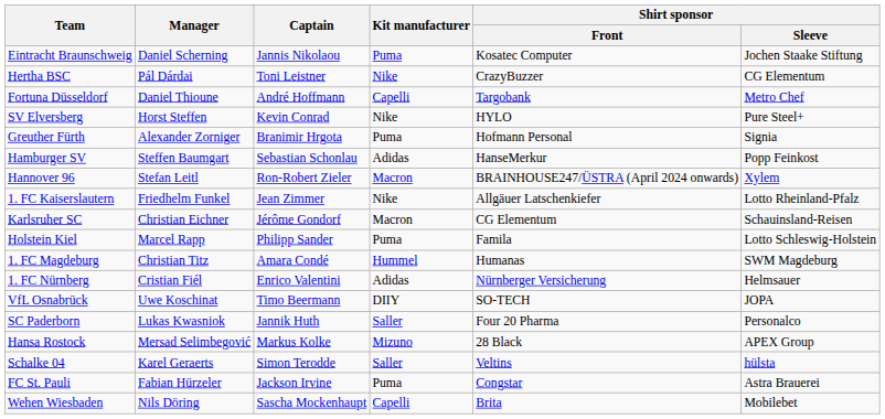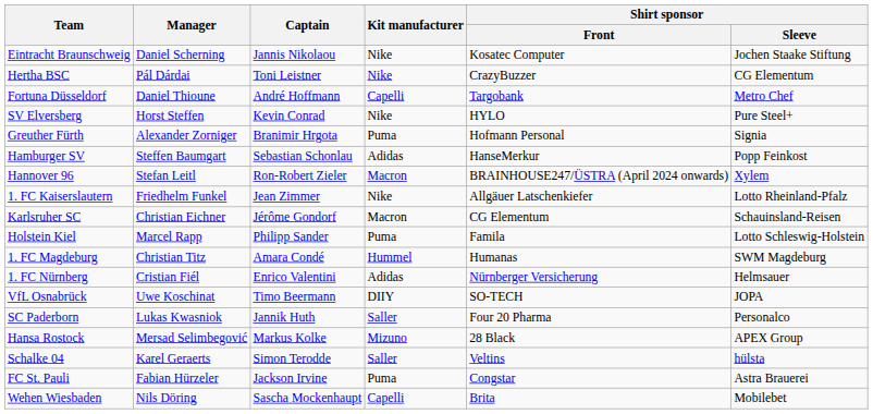 <table class="wikitable sortable">
 <tr>
 <th rowspan="2">Team</th>
 <th rowspan="2">Manager</th>
 <th rowspan="2">Captain</th>
 <th rowspan="2">Kit manufacturer</th>
 <th colspan="2">Shirt sponsor</th>
 </tr>
 <tr>
 <th>Front</th>
 <th>Sleeve</th>
 </tr>
 <tr>
 <td data-sort-value="Braunschweig"><a href='#'>Eintracht Braunschweig</a></td>
 <td data-sort-value="Scherning, Daniel"> <a href='#'>Daniel Scherning</a></td>
 <td data-sort-value="Nikolaou, Jannis"> <a href='#'>Jannis Nikolaou</a></td>
-<td><a href='#'>Puma</a></td>
+<td>Nike</td>
 <td>Kosatec Computer</td>
 <td>Jochen Staake Stiftung</td>
 </tr>
 <tr>
 <td data-sort-value="Berlin, Hertha"><a href='#'>Hertha BSC</a></td>
 <td data-sort-value="Dardai, Pal"> <a href='#'>Pál Dárdai</a></td>
 <td data-sort-value="Leistner, Toni"> <a href='#'>Toni Leistner</a></td>
 <td><a href='#'>Nike</a></td>
 <td>CrazyBuzzer</td>
 <td>CG Elementum</td>
 </tr>
 <tr>
 <td data-sort-value="Düsseldorf"><a href='#'>Fortuna Düsseldorf</a></td>
 <td data-sort-value="Thioune, Daniel"> <a href='#'>Daniel Thioune</a></td>
 <td data-sort-value="Hoffmann, Andre"> <a href='#'>André Hoffmann</a></td>
 <td><a href='#'>Capelli</a></td>
 <td><a href='#'>Targobank</a></td>
 <td><a href='#'>Metro Chef</a></td>
 </tr>
 <tr>
 <td data-sort-value="Elversberg"><a href='#'>SV Elversberg</a></td>
 <td data-sort-value="Steffen, Horst"> <a href='#'>Horst Steffen</a></td>
 <td data-sort-value="Conrad, Kevin"> <a href='#'>Kevin Conrad</a></td>
 <td>Nike</td>
 <td>HYLO</td>
 <td>Pure Steel+</td>
 </tr>
 <tr>
 <td data-sort-value="Furth"><a href='#'>Greuther Fürth</a></td>
 <td data-sort-value="Zorniger, Alexander"> <a href='#'>Alexander Zorniger</a></td>
 <td data-sort-value="Hrgota, Branimir"> <a href='#'>Branimir Hrgota</a></td>
 <td>Puma</td>
 <td>Hofmann Personal</td>
 <td>Signia</td>
 </tr>
 <tr>
 <td data-sort-value="Hamburg"><a href='#'>Hamburger SV</a></td>
 <td data-sort-value="Baumgart, Steffen"> <a href='#'>Steffen Baumgart</a></td>
 <td data-sort-value="Schonlau, Sebastian"> <a href='#'>Sebastian Schonlau</a></td>
 <td>Adidas</td>
 <td>HanseMerkur</td>
 <td>Popp Feinkost</td>
 </tr>
 <tr>
 <td data-sort-value="Hannover"><a href='#'>Hannover 96</a></td>
 <td data-sort-value="Leitl, Stefan"> <a href='#'>Stefan Leitl</a></td>
 <td data-sort-value="Zieler, Ron-Robert"> <a href='#'>Ron-Robert Zieler</a></td>
 <td><a href='#'>Macron</a></td>
 <td>BRAINHOUSE247/<a href='#'>ÜSTRA</a> (April 2024 onwards)</td>
 <td><a href='#'>Xylem</a></td>
 </tr>
 <tr>
 <td data-sort-value="Kaiserslautern"><a href='#'>1. FC Kaiserslautern</a></td>
 <td data-sort-value="Funkel, Friedhelm"> <a href='#'>Friedhelm Funkel</a></td>
 <td data-sort-value="Zimmer, Jean"> <a href='#'>Jean Zimmer</a></td>
 <td>Nike</td>
 <td>Allgäuer Latschenkiefer</td>
 <td>Lotto Rheinland-Pfalz</td>
 </tr>
 <tr>
 <td data-sort-value="Karlsruhe"><a href='#'>Karlsruher SC</a></td>
 <td data-sort-value="Eichner, Christian"> <a href='#'>Christian Eichner</a></td>
 <td data-sort-value="Gondorf, Jerome"> <a href='#'>Jérôme Gondorf</a></td>
 <td>Macron</td>
 <td>CG Elementum</td>
 <td>Schauinsland-Reisen</td>
 </tr>
 <tr>
 <td data-sort-value="Kiel"><a href='#'>Holstein Kiel</a></td>
 <td data-sort-value="Rapp, Marcel"> <a href='#'>Marcel Rapp</a></td>
 <td data-sort-value="Sander, Philipp"> <a href='#'>Philipp Sander</a></td>
 <td>Puma</td>
 <td>Famila</td>
 <td>Lotto Schleswig-Holstein</td>
 </tr>
 <tr>
 <td data-sort-value="Magdeburg"><a href='#'>1. FC Magdeburg</a></td>
 <td data-sort-value="Titz, Christian"> <a href='#'>Christian Titz</a></td>
 <td data-sort-value="Conde, Amara"> <a href='#'>Amara Condé</a></td>
 <td><a href='#'>Hummel</a></td>
 <td>Humanas</td>
 <td>SWM Magdeburg</td>
 </tr>
 <tr>
 <td data-sort-value="Nurnberg"><a href='#'>1. FC Nürnberg</a></td>
 <td data-sort-value="Fiel, Christian"> <a href='#'>Cristian Fiél</a></td>
 <td data-sort-value="Valentini, Enrico"> <a href='#'>Enrico Valentini</a></td>
 <td>Adidas</td>
 <td><a href='#'>Nürnberger Versicherung</a></td>
 <td>Helmsauer</td>
 </tr>
 <tr>
 <td data-sort-value="Osnabruck"><a href='#'>VfL Osnabrück</a></td>
 <td data-sort-value="Koschinat, Uwe"> <a href='#'>Uwe Koschinat</a></td>
 <td data-sort-value="Beermann, Timo"> <a href='#'>Timo Beermann</a></td>
 <td>DIIY</td>
 <td>SO-TECH</td>
 <td>JOPA</td>
 </tr>
 <tr>
 <td data-sort-value="Paderborn"><a href='#'>SC Paderborn</a></td>
 <td data-sort-value="Kwasniok, Lukas"> <a href='#'>Lukas Kwasniok</a></td>
 <td data-sort-value="Huth, Jannik"> <a href='#'>Jannik Huth</a></td>
 <td><a href='#'>Saller</a></td>
 <td>Four 20 Pharma</td>
 <td>Personalco</td>
 </tr>
 <tr>
 <td data-sort-value="Rostock"><a href='#'>Hansa Rostock</a></td>
 <td data-sort-value="Selimbegović, Mersad"> <a href='#'>Mersad Selimbegović</a></td>
 <td data-sort-value="Kolke, Markus"> <a href='#'>Markus Kolke</a></td>
 <td><a href='#'>Mizuno</a></td>
 <td>28 Black</td>
 <td>APEX Group</td>
 </tr>
 <tr>
 <td data-sort-value="Schalke"><a href='#'>Schalke 04</a></td>
 <td data-sort-value="Geraerts, Karel"> <a href='#'>Karel Geraerts</a></td>
 <td data-sort-value="Terodde, Simon"> <a href='#'>Simon Terodde</a></td>
 <td><a href='#'>Saller</a></td>
 <td><a href='#'>Veltins</a></td>
 <td><a href='#'>hülsta</a></td>
 </tr>
 <tr>
 <td data-sort-value="St Pauli"><a href='#'>FC St. Pauli</a></td>
 <td data-sort-value="Hurzeler, Fabian"> <a href='#'>Fabian Hürzeler</a></td>
 <td data-sort-value="Irvine, Jackson"> <a href='#'>Jackson Irvine</a></td>
 <td>Puma</td>
 <td><a href='#'>Congstar</a></td>
 <td>Astra Brauerei</td>
 </tr>
 <tr>
 <td data-sort-value="Wehen Wiesbaden"><a href='#'>Wehen Wiesbaden</a></td>
 <td data-sort-value="Doring, Nils"> <a href='#'>Nils Döring</a></td>
 <td data-sort-value="Mockenhaupt, Sascha"> <a href='#'>Sascha Mockenhaupt</a></td>
 <td><a href='#'>Capelli</a></td>
 <td><a href='#'>Brita</a></td>
 <td>Mobilebet</td>
 </tr>
 </table>
